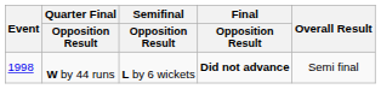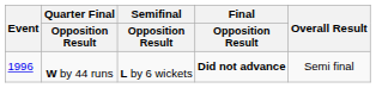 <table class=wikitable style=font-size:90%;text-align:center>
 <tr>
 <th rowspan=2>Event</th>
 <th>Quarter Final</th>
 <th>Semifinal</th>
 <th>Final</th>
 <th rowspan=2>Overall Result</th>
 </tr>
 <tr style=font-size:95%>
 <th>Opposition<br>Result</th>
 <th>Opposition<br>Result</th>
 <th>Opposition<br>Result</th>
 </tr>
 <tr>
-<td align=left><a href='#'>1998</a></td>
+<td align=left><a href='#'>1996</a></td>
 <td><br><strong>W</strong> by 44 runs</td>
 <td><br><strong>L</strong> by 6 wickets</td>
 <td><strong>Did not advance</strong></td>
 <td>Semi final</td>
 </tr>
 </table>
